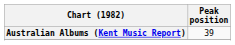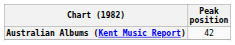 <table class="wikitable sortable plainrowheaders" style="text-align:center">
 <tr>
 <th scope="col">Chart (1982)</th>
 <th scope="col">Peak<br>position</th>
 </tr>
 <tr>
 <th scope="row">Australian Albums (<a href='#'>Kent Music Report</a>)</th>
-<td>39</td>
+<td>42</td>
 </tr>
 <tr>
 </tr>
 <tr>
 </tr>
 <tr>
 </tr>
 <tr>
 </tr>
 </table>
